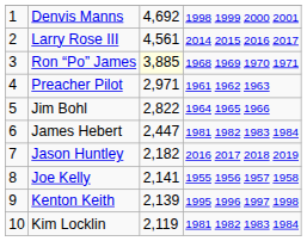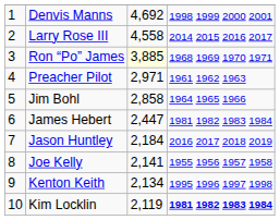 <table class="wikitable">
 <tr>
 </tr>
 <tr>
 <td>1</td>
 <td><a href='#'>Denvis Manns</a></td>
 <td>4,692</td>
 <td style="font-size:80%;"><a href='#'>1998</a> <a href='#'>1999</a> <a href='#'>2000</a> <a href='#'>2001</a></td>
 </tr>
 <tr>
 <td>2</td>
 <td><a href='#'>Larry Rose III</a></td>
-<td>4,561</td>
+<td>4,558</td>
 <td style="font-size:80%;"><a href='#'>2014</a> <a href='#'>2015</a> <a href='#'>2016</a> <a href='#'>2017</a></td>
 </tr>
 <tr>
 <td>3</td>
 <td><a href='#'>Ron “Po” James</a></td>
 <td style="background: lightyellow;">3,885</td>
 <td style="font-size:80%;"><a href='#'>1968</a> <a href='#'>1969</a> <a href='#'>1970</a> <a href='#'>1971</a></td>
 </tr>
 <tr>
 <td>4</td>
 <td><a href='#'>Preacher Pilot</a></td>
 <td>2,971</td>
 <td style="font-size:80%;"><a href='#'>1961</a> <a href='#'>1962</a> <a href='#'>1963</a></td>
 </tr>
 <tr>
 <td>5</td>
 <td>Jim Bohl</td>
-<td>2,822</td>
+<td>2,858</td>
 <td style="font-size:80%;"><a href='#'>1964</a> <a href='#'>1965</a> <a href='#'>1966</a></td>
 </tr>
 <tr>
 <td>6</td>
 <td>James Hebert</td>
 <td>2,447</td>
 <td style="font-size:80%;"><a href='#'>1981</a> <a href='#'>1982</a> <a href='#'>1983</a> <a href='#'>1984</a></td>
 </tr>
 <tr>
 <td>7</td>
 <td><a href='#'>Jason Huntley</a></td>
-<td>2,182</td>
+<td>2,184</td>
 <td style="font-size:80%;"><a href='#'>2016</a> <a href='#'>2017</a> <a href='#'>2018</a> <a href='#'>2019</a></td>
 </tr>
 <tr>
 <td>8</td>
 <td><a href='#'>Joe Kelly</a></td>
 <td>2,141</td>
 <td style="font-size:80%;"><a href='#'>1955</a> <a href='#'>1956</a> <a href='#'>1957</a> <a href='#'>1958</a></td>
 </tr>
 <tr>
 <td>9</td>
 <td><a href='#'>Kenton Keith</a></td>
-<td>2,139</td>
+<td>2,134</td>
 <td style="font-size:80%;"><a href='#'>1995</a> <a href='#'>1996</a> <a href='#'>1997</a> <a href='#'>1998</a></td>
 </tr>
 <tr>
 <td>10</td>
 <td>Kim Locklin</td>
 <td>2,119</td>
-<td style="font-size:80%;"><a href='#'>1981</a> <a href='#'>1982</a> <a href='#'>1983</a> <a href='#'>1984</a></td>
+<td style="font-size:80%;"><strong><a href='#'>1981</a> <a href='#'>1982</a> <a href='#'>1983</a> <a href='#'>1984</a></strong></td>
 </tr>
 </table>
